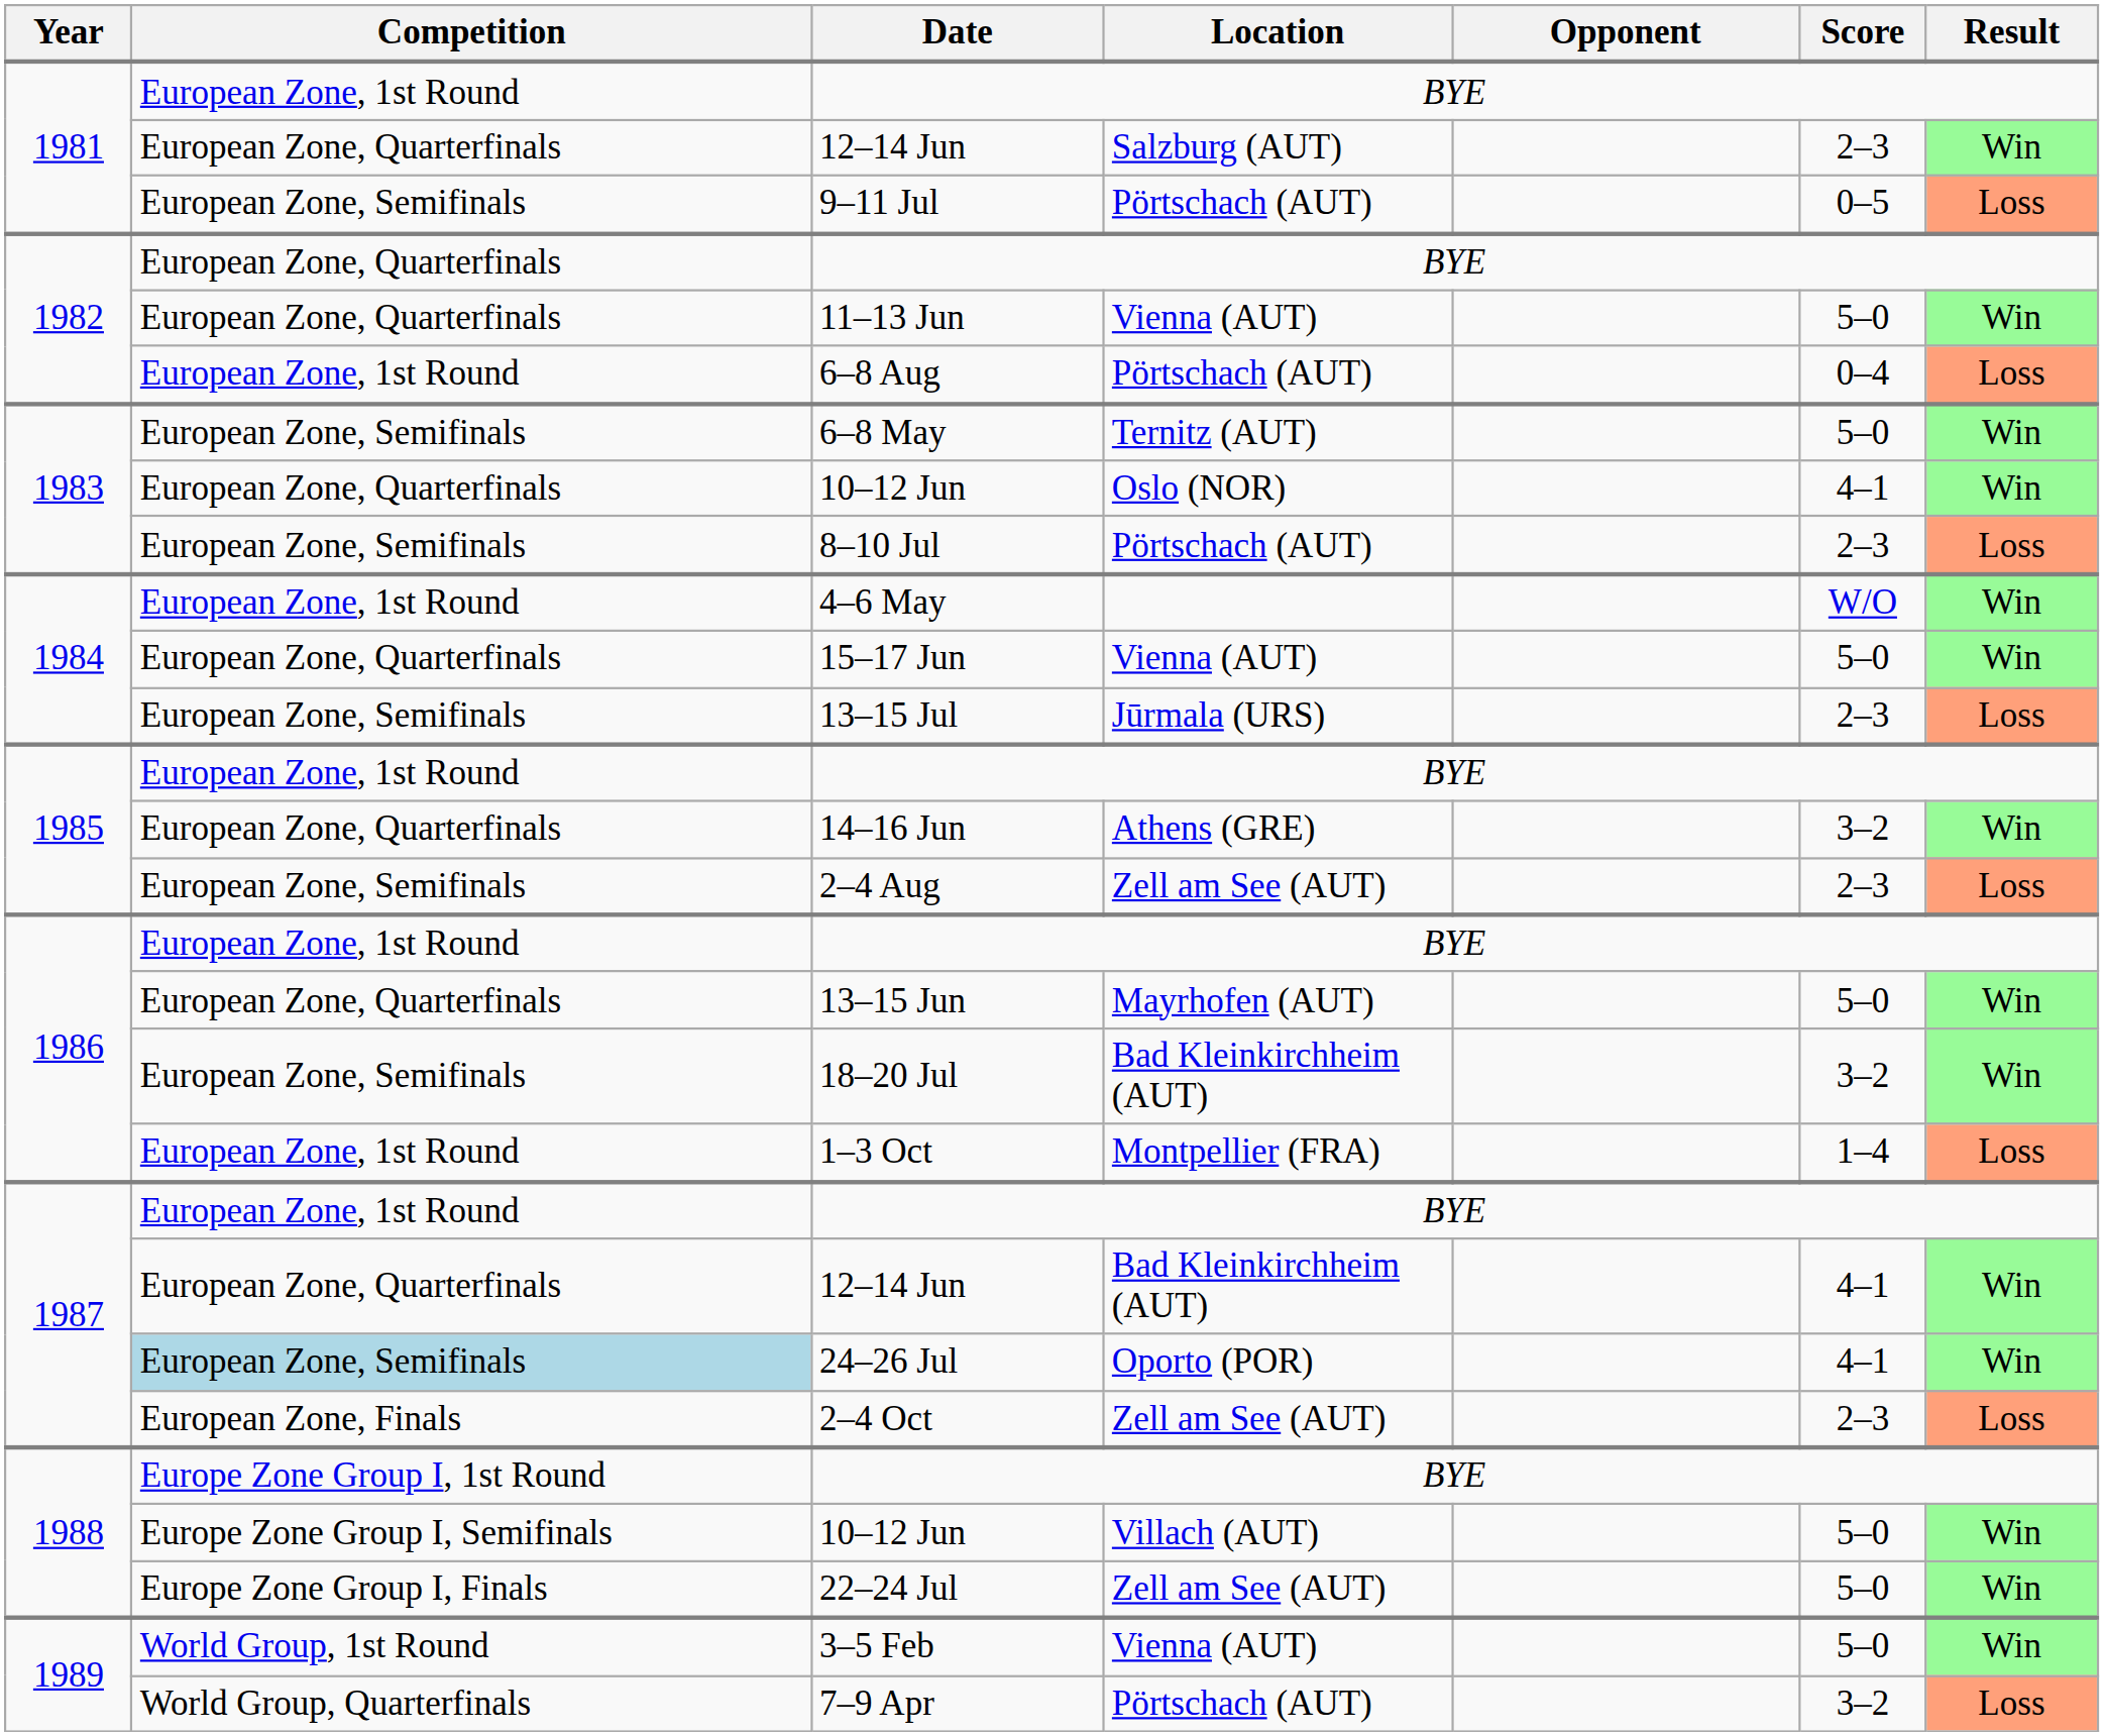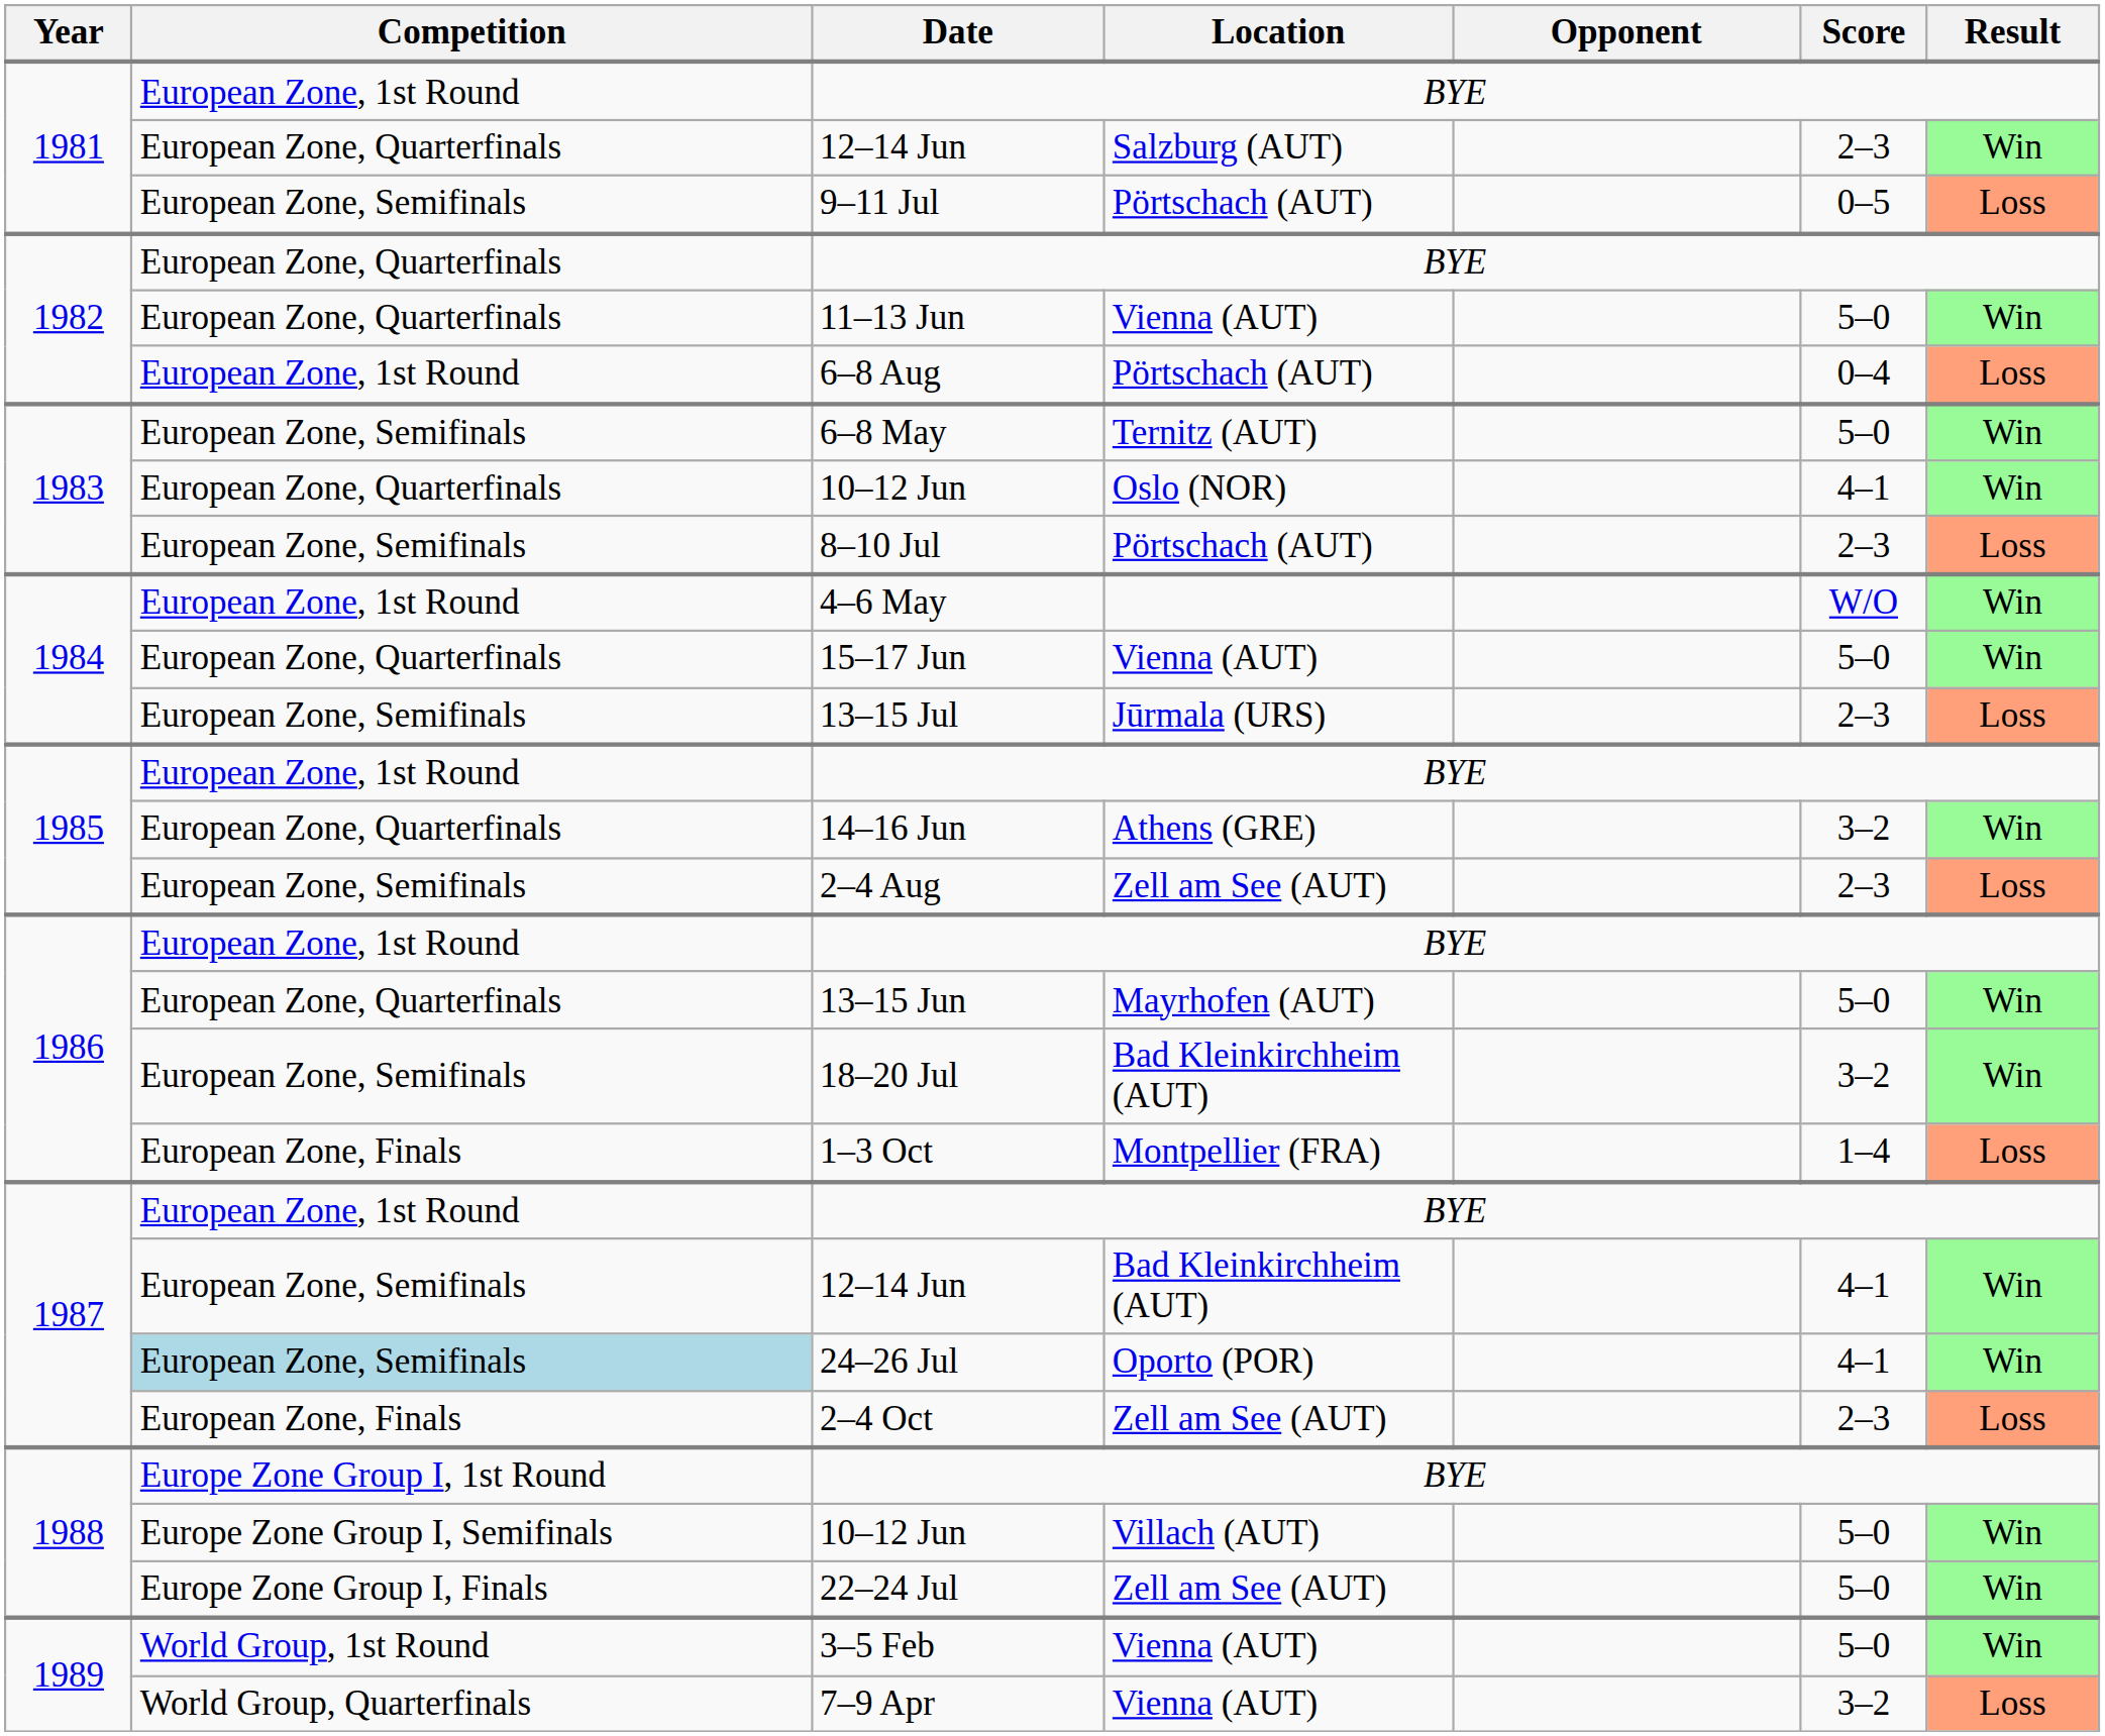 <table class="wikitable collapsible collapsed">
 <tr>
 <th width="50">Year</th>
 <th width="300">Competition</th>
 <th width="125">Date</th>
 <th width="150">Location</th>
 <th width="150">Opponent</th>
 <th width="50">Score</th>
 <th width="70">Result</th>
 </tr>
 <tr style="border-top:2px solid gray;">
 <td align="center" rowspan="3"><a href='#'>1981</a></td>
 <td><a href='#'>European Zone</a>, 1st Round</td>
 <td align=center colspan=5><em>BYE</em></td>
 </tr>
 <tr>
 <td>European Zone, Quarterfinals</td>
 <td>12–14 Jun</td>
 <td><a href='#'>Salzburg</a> (AUT)</td>
 <td></td>
 <td align="center">2–3</td>
 <td align="center" bgcolor="#98FB98">Win</td>
 </tr>
 <tr>
 <td>European Zone, Semifinals</td>
 <td>9–11 Jul</td>
 <td><a href='#'>Pörtschach</a> (AUT)</td>
 <td></td>
 <td align="center">0–5</td>
 <td align="center" bgcolor="#FFA07A">Loss</td>
 </tr>
 <tr style="border-top:2px solid gray;">
 <td align="center" rowspan="3"><a href='#'>1982</a></td>
 <td>European Zone, Quarterfinals</td>
 <td align=center colspan=5><em>BYE</em></td>
 </tr>
 <tr>
 <td>European Zone, Quarterfinals</td>
 <td>11–13 Jun</td>
 <td><a href='#'>Vienna</a> (AUT)</td>
 <td></td>
 <td align="center">5–0</td>
 <td align="center" bgcolor="#98FB98">Win</td>
 </tr>
 <tr>
 <td><a href='#'>European Zone</a>, 1st Round</td>
 <td>6–8 Aug</td>
 <td><a href='#'>Pörtschach</a> (AUT)</td>
 <td></td>
 <td align="center">0–4</td>
 <td align="center" bgcolor="#FFA07A">Loss</td>
 </tr>
 <tr style="border-top:2px solid gray;">
 <td align="center" rowspan="3"><a href='#'>1983</a></td>
 <td>European Zone, Semifinals</td>
 <td>6–8 May</td>
 <td><a href='#'>Ternitz</a> (AUT)</td>
 <td></td>
 <td align="center">5–0</td>
 <td align="center" bgcolor="#98FB98">Win</td>
 </tr>
 <tr>
 <td>European Zone, Quarterfinals</td>
 <td>10–12 Jun</td>
 <td><a href='#'>Oslo</a> (NOR)</td>
 <td></td>
 <td align="center">4–1</td>
 <td align="center" bgcolor="#98FB98">Win</td>
 </tr>
 <tr>
 <td>European Zone, Semifinals</td>
 <td>8–10 Jul</td>
 <td><a href='#'>Pörtschach</a> (AUT)</td>
 <td></td>
 <td align="center">2–3</td>
 <td align="center" bgcolor="#FFA07A">Loss</td>
 </tr>
 <tr style="border-top:2px solid gray;">
 <td align="center" rowspan="3"><a href='#'>1984</a></td>
 <td><a href='#'>European Zone</a>, 1st Round</td>
 <td>4–6 May</td>
 <td></td>
 <td></td>
 <td align="center"><a href='#'>W/O</a></td>
 <td align="center" bgcolor="#98FB98">Win</td>
 </tr>
 <tr>
 <td>European Zone, Quarterfinals</td>
 <td>15–17 Jun</td>
 <td><a href='#'>Vienna</a> (AUT)</td>
 <td></td>
 <td align="center">5–0</td>
 <td align="center" bgcolor="#98FB98">Win</td>
 </tr>
 <tr>
 <td>European Zone, Semifinals</td>
 <td>13–15 Jul</td>
 <td><a href='#'>Jūrmala</a> (URS)</td>
 <td></td>
 <td align="center">2–3</td>
 <td align="center" bgcolor="#FFA07A">Loss</td>
 </tr>
 <tr style="border-top:2px solid gray;">
 <td align="center" rowspan="3"><a href='#'>1985</a></td>
 <td><a href='#'>European Zone</a>, 1st Round</td>
 <td align=center colspan=5><em>BYE</em></td>
 </tr>
 <tr>
 <td>European Zone, Quarterfinals</td>
 <td>14–16 Jun</td>
 <td><a href='#'>Athens</a> (GRE)</td>
 <td></td>
 <td align="center">3–2</td>
 <td align="center" bgcolor="#98FB98">Win</td>
 </tr>
 <tr>
 <td>European Zone, Semifinals</td>
 <td>2–4 Aug</td>
 <td><a href='#'>Zell am See</a> (AUT)</td>
 <td></td>
 <td align="center">2–3</td>
 <td align="center" bgcolor="#FFA07A">Loss</td>
 </tr>
 <tr style="border-top:2px solid gray;">
 <td align="center" rowspan="4"><a href='#'>1986</a></td>
 <td><a href='#'>European Zone</a>, 1st Round</td>
 <td align=center colspan=5><em>BYE</em></td>
 </tr>
 <tr>
 <td>European Zone, Quarterfinals</td>
 <td>13–15 Jun</td>
 <td><a href='#'>Mayrhofen</a> (AUT)</td>
 <td></td>
 <td align="center">5–0</td>
 <td align="center" bgcolor="#98FB98">Win</td>
 </tr>
 <tr>
 <td>European Zone, Semifinals</td>
 <td>18–20 Jul</td>
 <td><a href='#'>Bad Kleinkirchheim</a> (AUT)</td>
 <td></td>
 <td align="center">3–2</td>
 <td align="center" bgcolor="#98FB98">Win</td>
 </tr>
 <tr>
-<td><a href='#'>European Zone</a>, 1st Round</td>
+<td>European Zone, Finals</td>
 <td>1–3 Oct</td>
 <td><a href='#'>Montpellier</a> (FRA)</td>
 <td></td>
 <td align="center">1–4</td>
 <td align="center" bgcolor="#FFA07A">Loss</td>
 </tr>
 <tr style="border-top:2px solid gray;">
 <td align="center" rowspan="4"><a href='#'>1987</a></td>
 <td><a href='#'>European Zone</a>, 1st Round</td>
 <td align=center colspan=5><em>BYE</em></td>
 </tr>
 <tr>
-<td>European Zone, Quarterfinals</td>
+<td>European Zone, Semifinals</td>
 <td>12–14 Jun</td>
 <td><a href='#'>Bad Kleinkirchheim</a> (AUT)</td>
 <td></td>
 <td align="center">4–1</td>
 <td align="center" bgcolor="#98FB98">Win</td>
 </tr>
 <tr>
 <td style="background: lightblue;">European Zone, Semifinals</td>
 <td>24–26 Jul</td>
 <td><a href='#'>Oporto</a> (POR)</td>
 <td></td>
 <td align="center">4–1</td>
 <td align="center" bgcolor="#98FB98">Win</td>
 </tr>
 <tr>
 <td>European Zone, Finals</td>
 <td>2–4 Oct</td>
 <td><a href='#'>Zell am See</a> (AUT)</td>
 <td></td>
 <td align="center">2–3</td>
 <td align="center" bgcolor="#FFA07A">Loss</td>
 </tr>
 <tr style="border-top:2px solid gray;">
 <td align="center" rowspan="3"><a href='#'>1988</a></td>
 <td><a href='#'>Europe Zone Group I</a>, 1st Round</td>
 <td align=center colspan=5><em>BYE</em></td>
 </tr>
 <tr>
 <td>Europe Zone Group I, Semifinals</td>
 <td>10–12 Jun</td>
 <td><a href='#'>Villach</a> (AUT)</td>
 <td></td>
 <td align="center">5–0</td>
 <td align="center" bgcolor="#98FB98">Win</td>
 </tr>
 <tr>
 <td>Europe Zone Group I, Finals</td>
 <td>22–24 Jul</td>
 <td><a href='#'>Zell am See</a> (AUT)</td>
 <td></td>
 <td align="center">5–0</td>
 <td align="center" bgcolor="#98FB98">Win</td>
 </tr>
 <tr style="border-top:2px solid gray;">
 <td align="center" rowspan="2"><a href='#'>1989</a></td>
 <td><a href='#'>World Group</a>, 1st Round</td>
 <td>3–5 Feb</td>
 <td><a href='#'>Vienna</a> (AUT)</td>
 <td></td>
 <td align="center">5–0</td>
 <td align="center" bgcolor="#98FB98">Win</td>
 </tr>
 <tr>
 <td>World Group, Quarterfinals</td>
 <td>7–9 Apr</td>
-<td><a href='#'>Pörtschach</a> (AUT)</td>
+<td><a href='#'>Vienna</a> (AUT)</td>
 <td></td>
 <td align="center">3–2</td>
 <td align="center" bgcolor="#FFA07A">Loss</td>
 </tr>
 </table>
